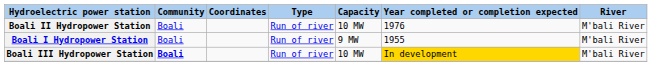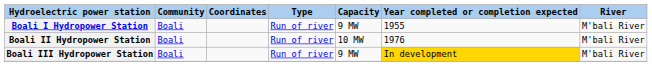 <table class="wikitable sortable">
 <tr>
 <th style="background-color:#ABCDEF;">Hydroelectric power station</th>
 <th style="background-color:#ABCDEF;">Community</th>
 <th style="background-color:#ABCDEF;">Coordinates</th>
 <th style="background-color:#ABCDEF;">Type</th>
 <th style="background-color:#ABCDEF;">Capacity</th>
 <th style="background-color:#ABCDEF;">Year completed or completion expected</th>
 <th style="background-color:#ABCDEF;">River</th>
 </tr>
 <tr>
+<th><a href='#'>Boali I Hydropower Station</a></th>
+<td><a href='#'>Boali</a></td>
+<td></td>
+<td><a href='#'>Run of river</a></td>
+<td>9 MW</td>
+<td>1955</td>
+<td>M'bali River</td>
+</tr>
+<tr>
 <th>Boali II Hydropower Station</th>
 <td><a href='#'>Boali</a></td>
 <td></td>
 <td><a href='#'>Run of river</a></td>
 <td>10 MW</td>
 <td>1976</td>
 <td>M'bali River</td>
 </tr>
 <tr>
-<th><a href='#'>Boali I Hydropower Station</a></th>
+<th>Boali III Hydropower Station</th>
 <td><a href='#'>Boali</a></td>
 <td></td>
 <td><a href='#'>Run of river</a></td>
 <td>9 MW</td>
-<td>1955</td>
-<td>M'bali River</td>
-</tr>
-<tr>
-<th>Boali III Hydropower Station</th>
-<td><strong><a href='#'>Boali</a></strong></td>
-<td></td>
-<td><a href='#'>Run of river</a></td>
-<td>10 MW</td>
 <td style="background: gold;">In development</td>
 <td>M'bali River</td>
 </tr>
 <tr>
 </tr>
 </table>
